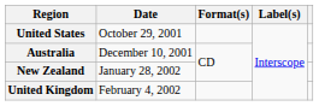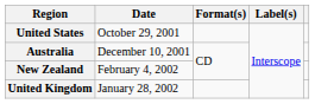 <table class="wikitable plainrowheaders">
 <tr>
 <th scope="col">Region</th>
 <th scope="col">Date</th>
 <th scope="col">Format(s)</th>
 <th scope="col">Label(s)</th>
 <th scope="col"></th>
 </tr>
 <tr>
 <th scope="row">United States</th>
 <td>October 29, 2001</td>
 <td></td>
 <td rowspan="4"><a href='#'>Interscope</a></td>
 <td></td>
 </tr>
 <tr>
 <th scope="row">Australia</th>
 <td>December 10, 2001</td>
 <td rowspan="2">CD</td>
 <td></td>
 </tr>
 <tr>
 <th scope="row">New Zealand</th>
-<td>January 28, 2002</td>
+<td>February 4, 2002</td>
 <td></td>
 </tr>
 <tr>
 <th scope="row">United Kingdom</th>
-<td>February 4, 2002</td>
+<td>January 28, 2002</td>
 <td></td>
 <td></td>
 </tr>
 </table>
